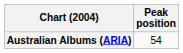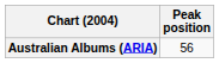 <table class="wikitable plainrowheaders" style="text-align:center">
 <tr>
 <th scope="col">Chart (2004)</th>
 <th scope="col">Peak<br>position</th>
 </tr>
 <tr>
 <th scope="row">Australian Albums (<a href='#'>ARIA</a>)</th>
-<td>54</td>
+<td>56</td>
 </tr>
 </table>
